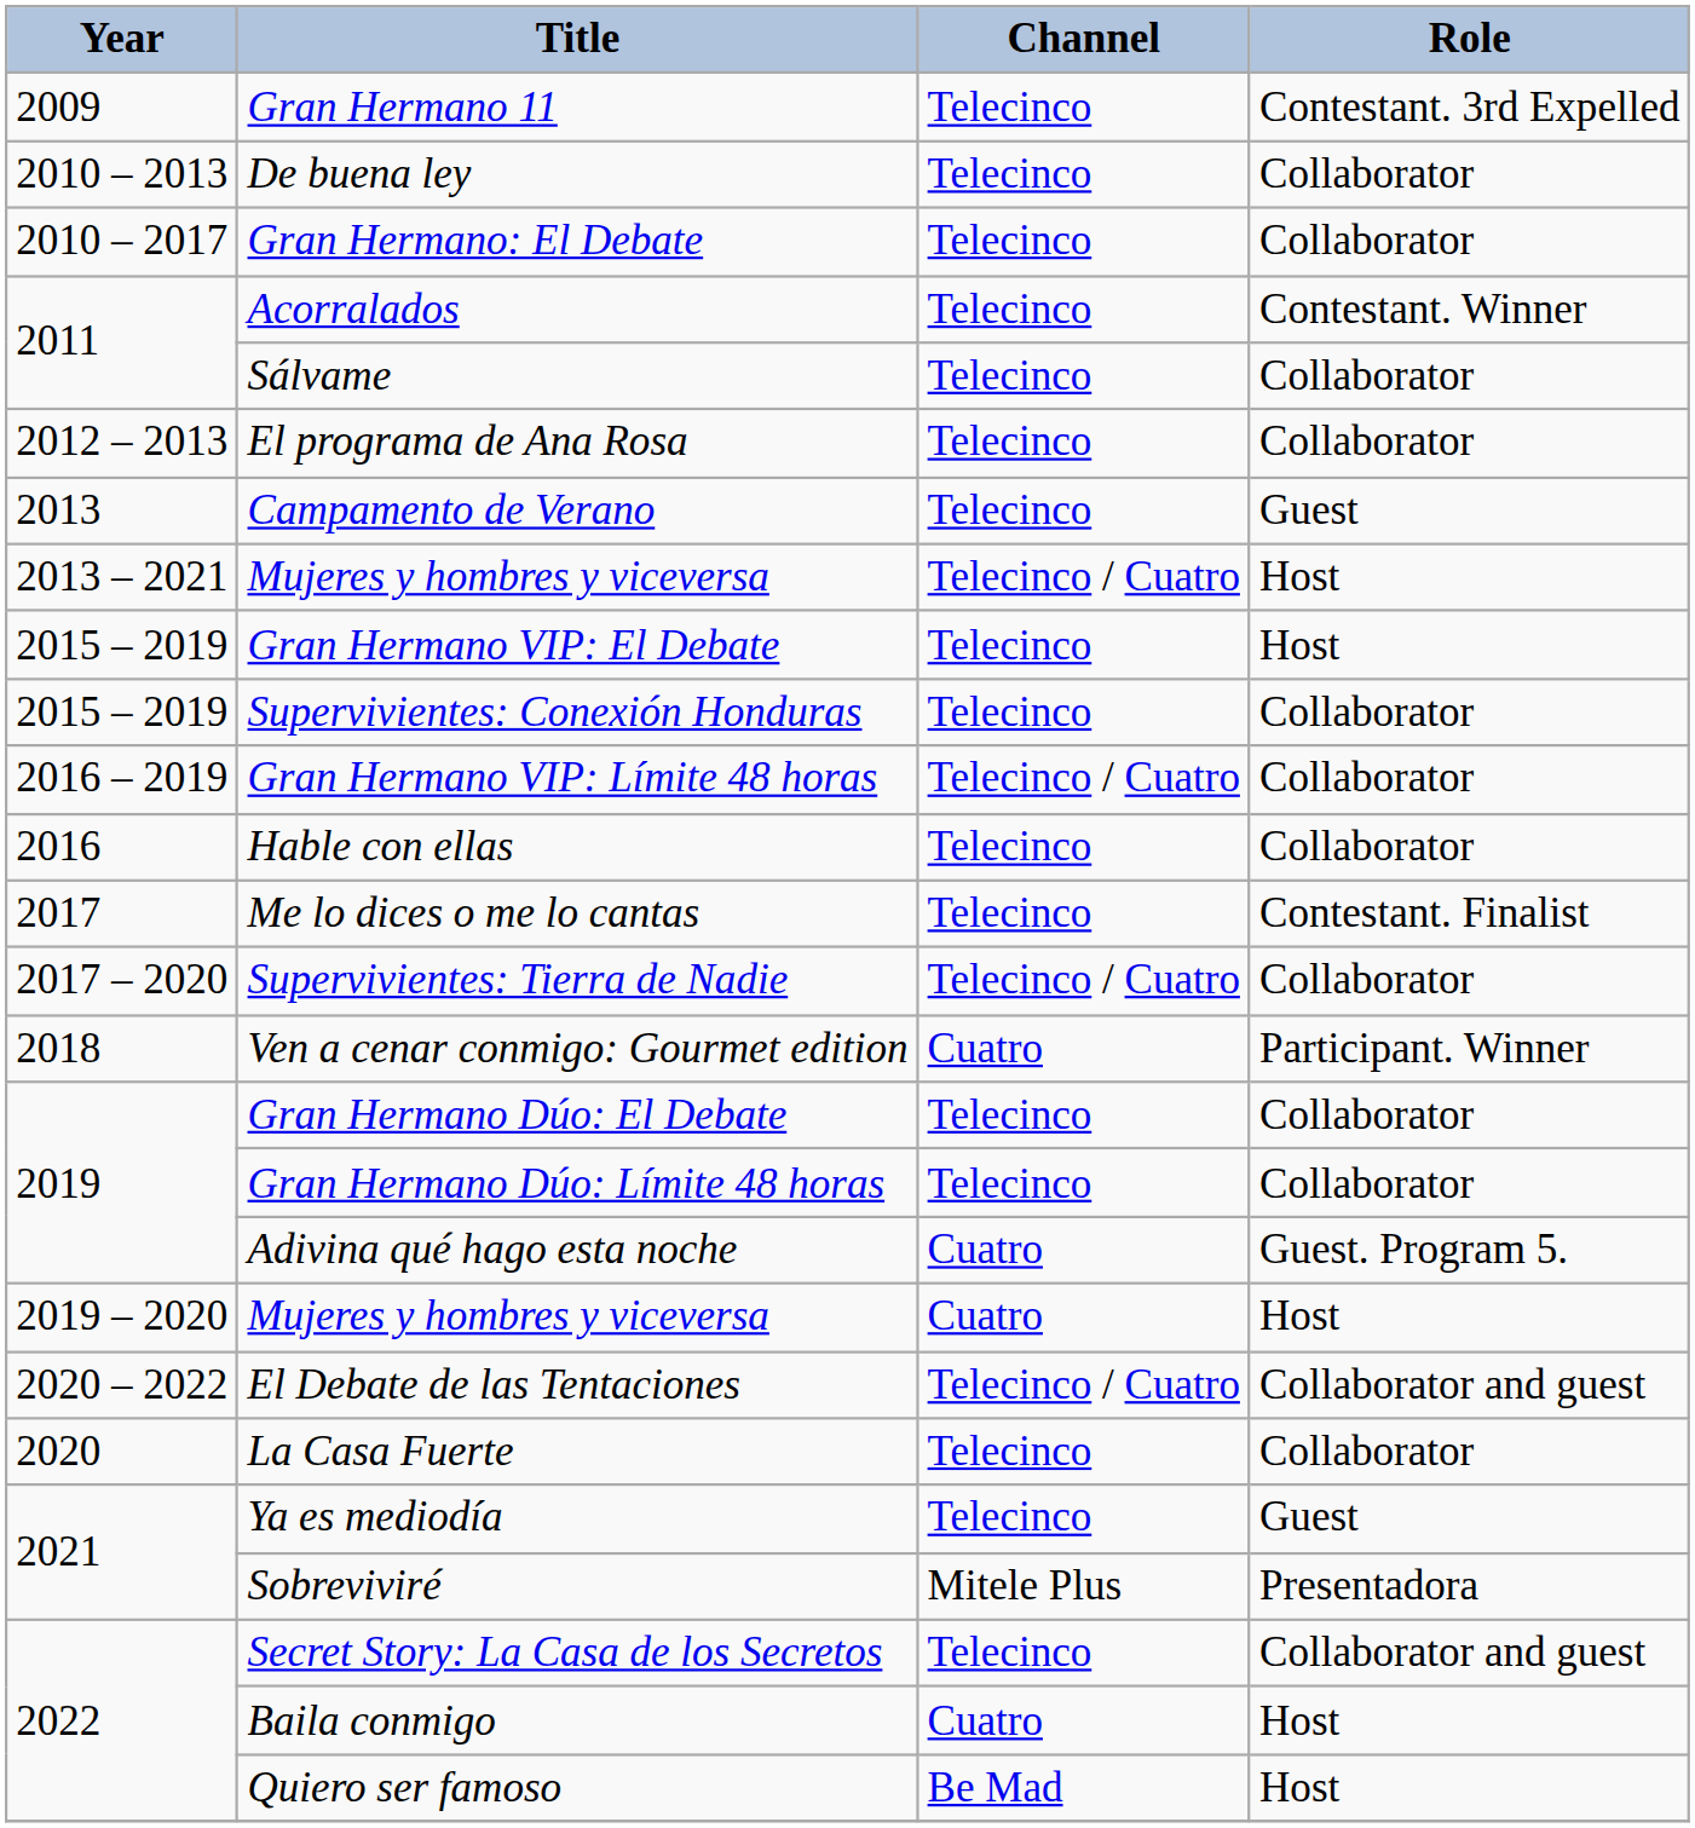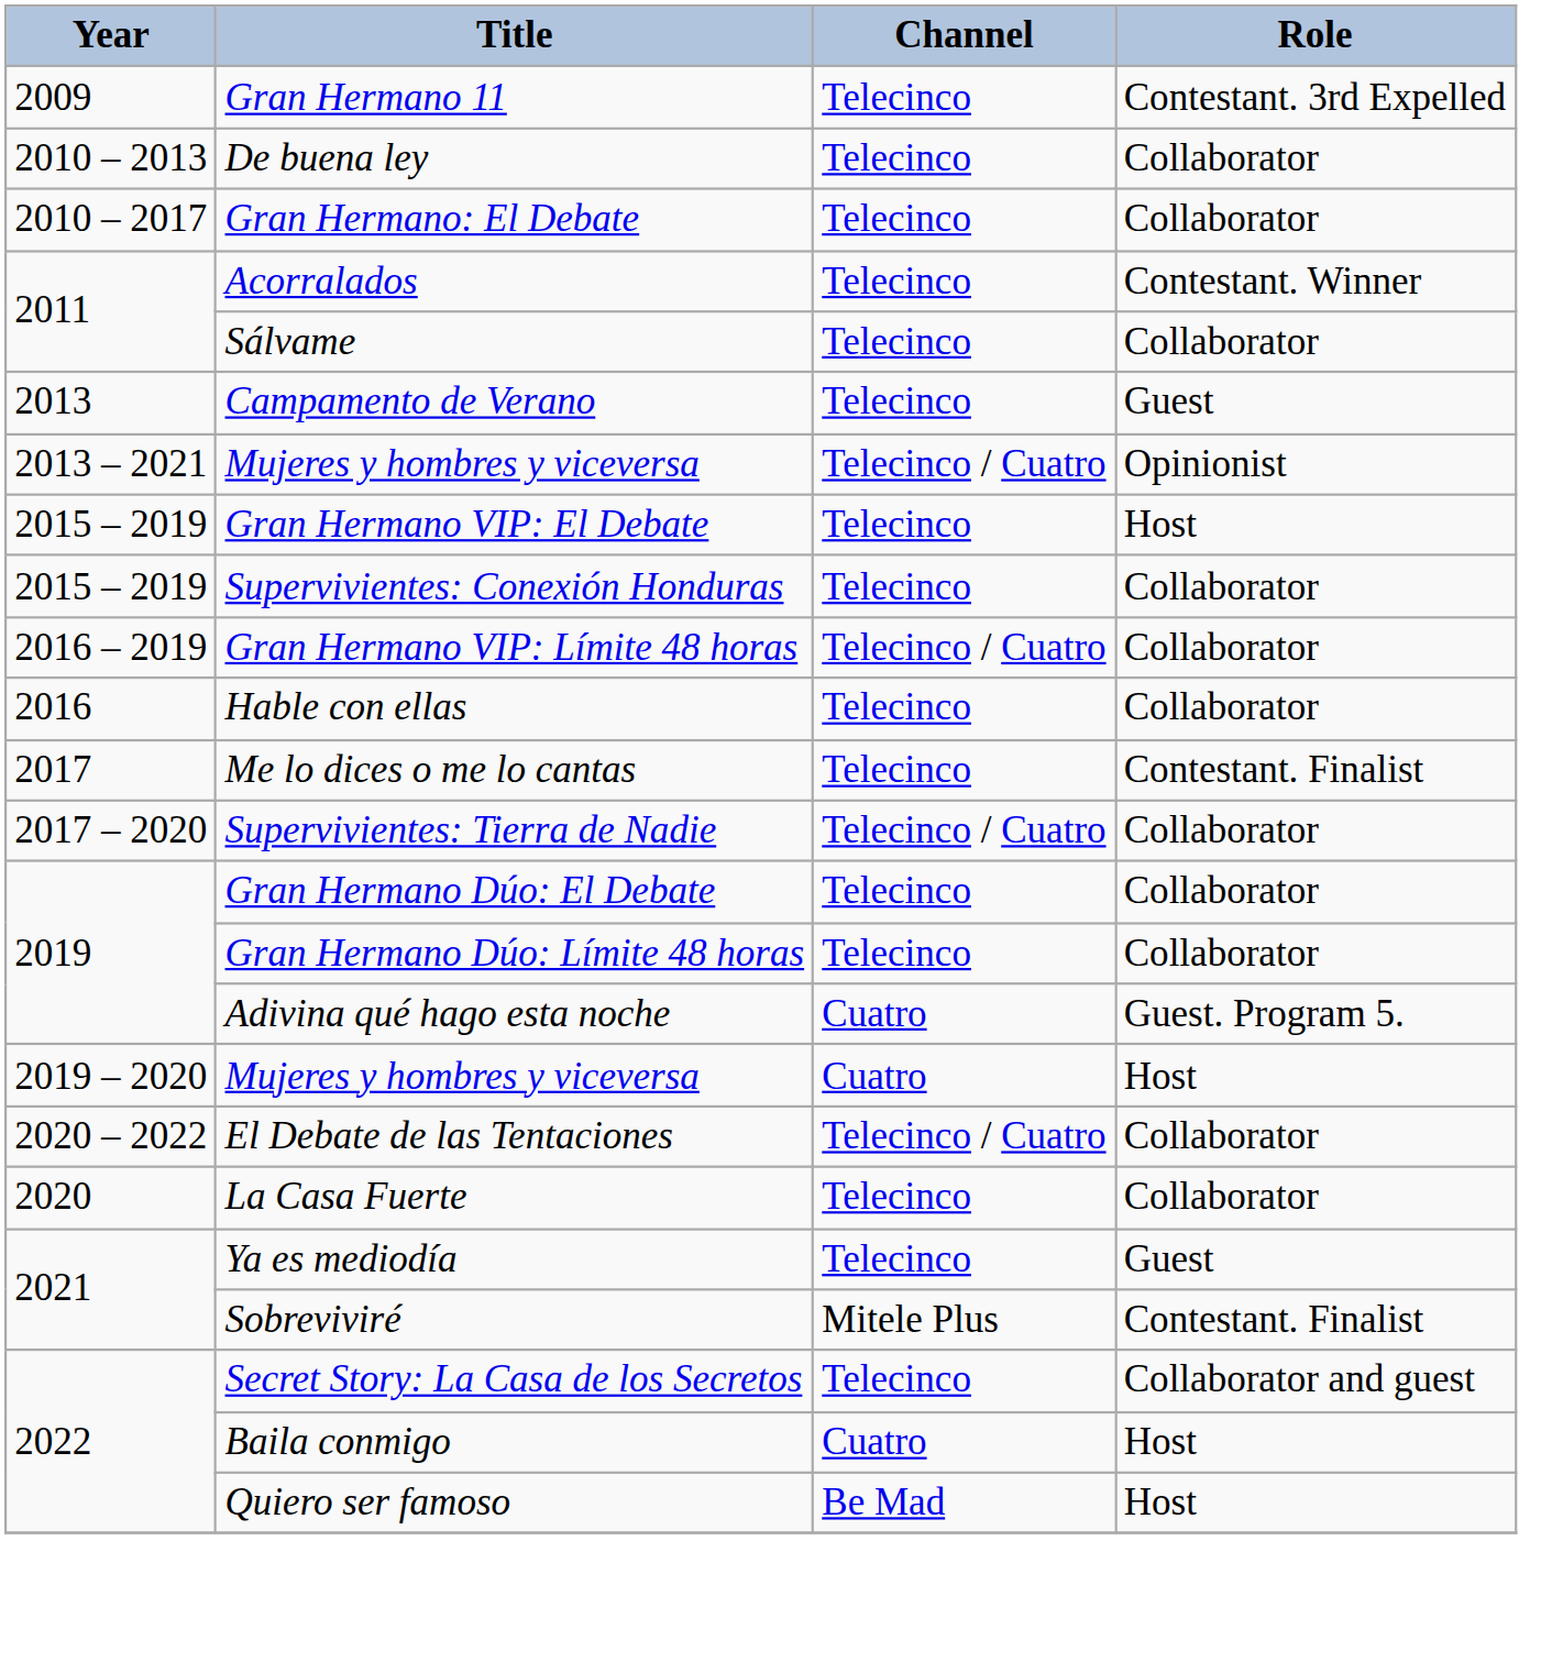 <table class="wikitable">
 <tr>
 <th style="background: #B0C4DE;">Year</th>
 <th style="background: #B0C4DE;">Title</th>
 <th style="background: #B0C4DE;">Channel</th>
 <th style="background: #B0C4DE;">Role</th>
 </tr>
 <tr>
 <td>2009</td>
 <td><em><a href='#'>Gran Hermano 11</a></em></td>
 <td><a href='#'>Telecinco</a></td>
 <td>Contestant. 3rd Expelled</td>
 </tr>
 <tr>
 <td>2010 – 2013</td>
 <td><em>De buena ley</em></td>
 <td><a href='#'>Telecinco</a></td>
 <td>Collaborator</td>
 </tr>
 <tr>
 <td>2010 – 2017</td>
 <td><em><a href='#'>Gran Hermano: El Debate</a></em></td>
 <td><a href='#'>Telecinco</a></td>
 <td>Collaborator</td>
 </tr>
 <tr>
 <td rowspan="2">2011</td>
 <td><em><a href='#'>Acorralados</a></em></td>
 <td><a href='#'>Telecinco</a></td>
 <td>Contestant. Winner</td>
 </tr>
 <tr>
 <td><em>Sálvame</em></td>
 <td><a href='#'>Telecinco</a></td>
 <td>Collaborator</td>
 </tr>
 <tr>
-<td>2012 – 2013</td>
-<td><em>El programa de Ana Rosa</em></td>
-<td><a href='#'>Telecinco</a></td>
-<td>Collaborator</td>
-</tr>
-<tr>
 <td>2013</td>
 <td><em><a href='#'>Campamento de Verano</a></em></td>
 <td><a href='#'>Telecinco</a></td>
 <td>Guest</td>
 </tr>
 <tr>
 <td>2013 – 2021</td>
 <td><em><a href='#'>Mujeres y hombres y viceversa</a></em></td>
 <td><a href='#'>Telecinco</a> / <a href='#'>Cuatro</a></td>
-<td>Host</td>
+<td>Opinionist</td>
 </tr>
 <tr>
 <td>2015 – 2019</td>
 <td><em><a href='#'>Gran Hermano VIP: El Debate</a></em></td>
 <td><a href='#'>Telecinco</a></td>
 <td>Host</td>
 </tr>
 <tr>
 <td>2015 – 2019</td>
 <td><em><a href='#'>Supervivientes: Conexión Honduras</a></em></td>
 <td><a href='#'>Telecinco</a></td>
 <td>Collaborator</td>
 </tr>
 <tr>
 <td>2016 – 2019</td>
 <td><em><a href='#'>Gran Hermano VIP: Límite 48 horas</a></em></td>
 <td><a href='#'>Telecinco</a> / <a href='#'>Cuatro</a></td>
 <td>Collaborator</td>
 </tr>
 <tr>
 <td>2016</td>
 <td><em>Hable con ellas</em></td>
 <td><a href='#'>Telecinco</a></td>
 <td>Collaborator</td>
 </tr>
 <tr>
 <td>2017</td>
 <td><em>Me lo dices o me lo cantas</em></td>
 <td><a href='#'>Telecinco</a></td>
 <td>Contestant. Finalist</td>
 </tr>
 <tr>
 <td>2017 – 2020</td>
 <td><em><a href='#'>Supervivientes: Tierra de Nadie</a></em></td>
 <td><a href='#'>Telecinco</a> / <a href='#'>Cuatro</a></td>
 <td>Collaborator</td>
 </tr>
 <tr>
-<td>2018</td>
-<td><em>Ven a cenar conmigo: Gourmet edition</em></td>
-<td><a href='#'>Cuatro</a></td>
-<td>Participant. Winner</td>
-</tr>
-<tr>
 <td rowspan="3">2019</td>
 <td><em><a href='#'>Gran Hermano Dúo: El Debate</a></em></td>
 <td><a href='#'>Telecinco</a></td>
 <td>Collaborator</td>
 </tr>
 <tr>
 <td><em><a href='#'>Gran Hermano Dúo: Límite 48 horas</a></em></td>
 <td><a href='#'>Telecinco</a></td>
 <td>Collaborator</td>
 </tr>
 <tr>
 <td><em>Adivina qué hago esta noche</em></td>
 <td><a href='#'>Cuatro</a></td>
 <td>Guest. Program 5.</td>
 </tr>
 <tr>
 <td>2019 – 2020</td>
 <td><em><a href='#'>Mujeres y hombres y viceversa</a></em></td>
 <td><a href='#'>Cuatro</a></td>
 <td>Host</td>
 </tr>
 <tr>
 <td>2020 – 2022</td>
 <td><em>El Debate de las Tentaciones</em></td>
 <td><a href='#'>Telecinco</a> / <a href='#'>Cuatro</a></td>
-<td>Collaborator and guest</td>
+<td>Collaborator</td>
 </tr>
 <tr>
 <td>2020</td>
 <td><em>La Casa Fuerte</em></td>
 <td><a href='#'>Telecinco</a></td>
 <td>Collaborator</td>
 </tr>
 <tr>
 <td rowspan="2">2021</td>
 <td><em>Ya es mediodía</em></td>
 <td><a href='#'>Telecinco</a></td>
 <td>Guest</td>
 </tr>
 <tr>
 <td><em>Sobreviviré</em></td>
 <td>Mitele Plus</td>
-<td>Presentadora</td>
+<td>Contestant. Finalist</td>
 </tr>
 <tr>
 <td rowspan="3">2022</td>
 <td><em><a href='#'>Secret Story: La Casa de los Secretos</a></em></td>
 <td><a href='#'>Telecinco</a></td>
 <td>Collaborator and guest</td>
 </tr>
 <tr>
 <td><em>Baila conmigo</em></td>
 <td><a href='#'>Cuatro</a></td>
 <td>Host</td>
 </tr>
 <tr>
 <td><em>Quiero ser famoso</em></td>
 <td><a href='#'>Be Mad</a></td>
 <td>Host</td>
 </tr>
 <tr>
 </tr>
 </table>
